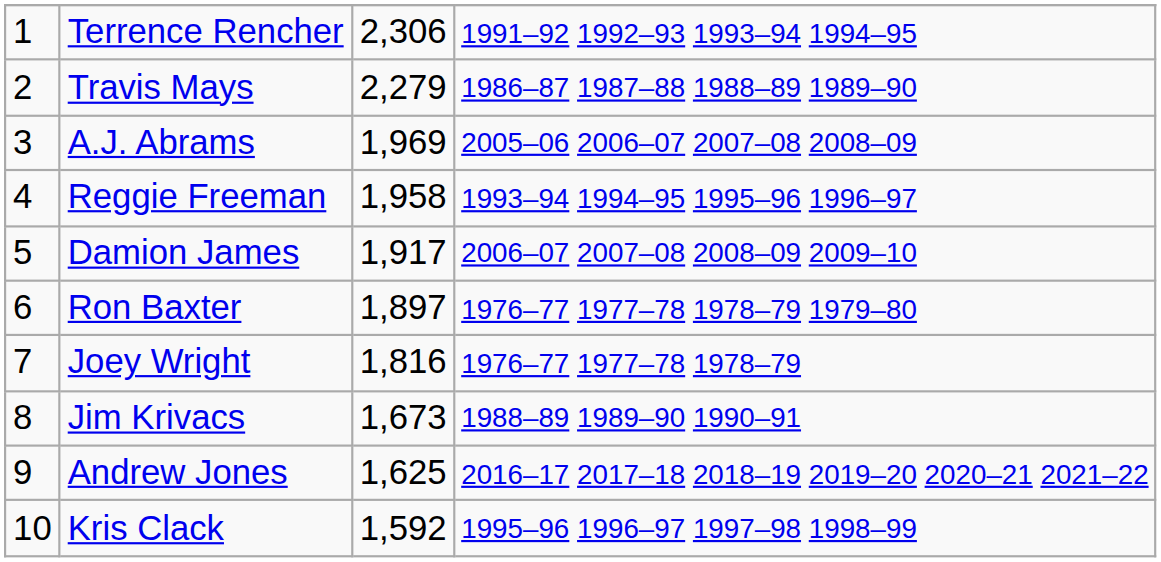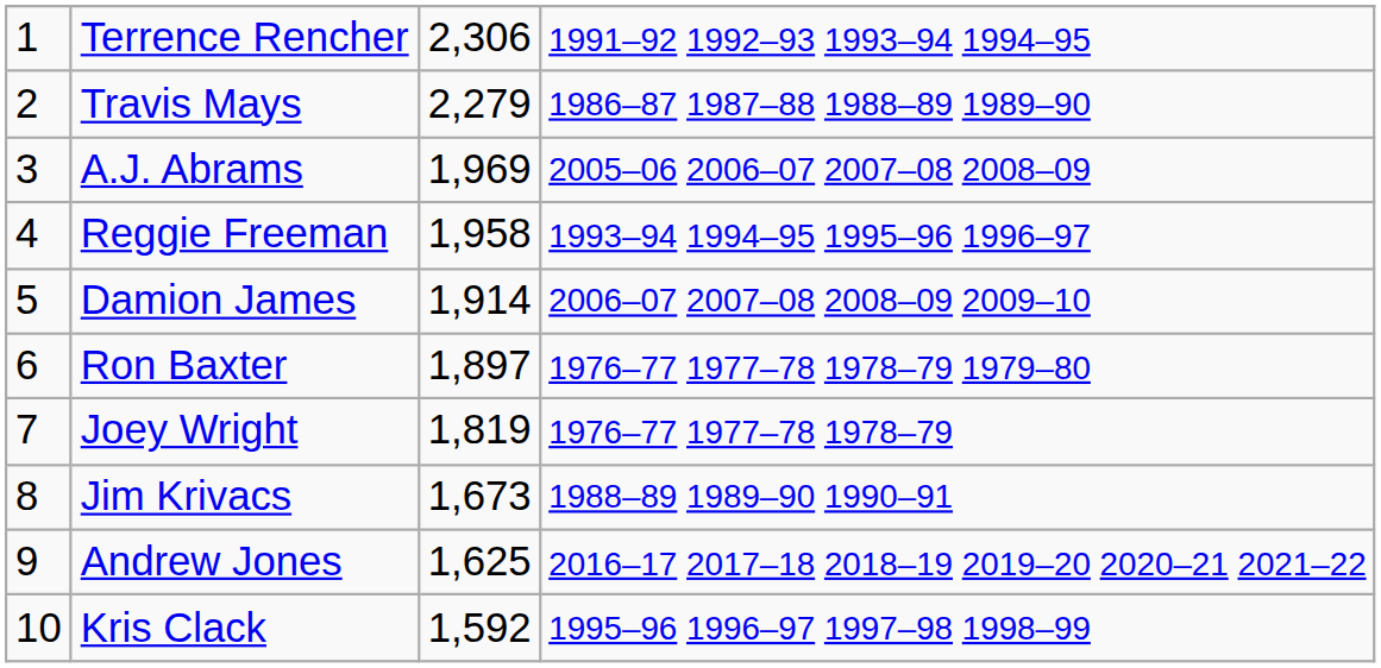 <table class="wikitable"92>
 <tr>
 </tr>
 <tr>
 <td>1</td>
 <td><a href='#'>Terrence Rencher</a></td>
 <td>2,306</td>
 <td style="font-size:80%;"><a href='#'>1991–92</a> <a href='#'>1992–93</a> <a href='#'>1993–94</a> <a href='#'>1994–95</a></td>
 </tr>
 <tr>
 <td>2</td>
 <td><a href='#'>Travis Mays</a></td>
 <td>2,279</td>
 <td style="font-size:80%;"><a href='#'>1986–87</a> <a href='#'>1987–88</a> <a href='#'>1988–89</a> <a href='#'>1989–90</a></td>
 </tr>
 <tr>
 <td>3</td>
 <td><a href='#'>A.J. Abrams</a></td>
 <td>1,969</td>
 <td style="font-size:80%;"><a href='#'>2005–06</a> <a href='#'>2006–07</a> <a href='#'>2007–08</a> <a href='#'>2008–09</a></td>
 </tr>
 <tr>
 <td>4</td>
 <td><a href='#'>Reggie Freeman</a></td>
 <td>1,958</td>
 <td style="font-size:80%;"><a href='#'>1993–94</a> <a href='#'>1994–95</a> <a href='#'>1995–96</a> <a href='#'>1996–97</a></td>
 </tr>
 <tr>
 <td>5</td>
 <td><a href='#'>Damion James</a></td>
-<td>1,917</td>
+<td>1,914</td>
 <td style="font-size:80%;"><a href='#'>2006–07</a> <a href='#'>2007–08</a> <a href='#'>2008–09</a> <a href='#'>2009–10</a></td>
 </tr>
 <tr>
 <td>6</td>
 <td><a href='#'>Ron Baxter</a></td>
 <td>1,897</td>
 <td style="font-size:80%;"><a href='#'>1976–77</a> <a href='#'>1977–78</a> <a href='#'>1978–79</a> <a href='#'>1979–80</a></td>
 </tr>
 <tr>
 <td>7</td>
 <td><a href='#'>Joey Wright</a></td>
-<td>1,816</td>
+<td>1,819</td>
 <td style="font-size:80%;"><a href='#'>1976–77</a> <a href='#'>1977–78</a> <a href='#'>1978–79</a></td>
 </tr>
 <tr>
 <td>8</td>
 <td><a href='#'>Jim Krivacs</a></td>
 <td>1,673</td>
 <td style="font-size:80%;"><a href='#'>1988–89</a> <a href='#'>1989–90</a> <a href='#'>1990–91</a></td>
 </tr>
 <tr>
 <td>9</td>
 <td><a href='#'>Andrew Jones</a></td>
 <td>1,625</td>
 <td style="font-size:80%;"><a href='#'>2016–17</a> <a href='#'>2017–18</a> <a href='#'>2018–19</a> <a href='#'>2019–20</a> <a href='#'>2020–21</a> <a href='#'>2021–22</a></td>
 </tr>
 <tr>
 <td>10</td>
 <td><a href='#'>Kris Clack</a></td>
 <td>1,592</td>
 <td style="font-size:80%;"><a href='#'>1995–96</a> <a href='#'>1996–97</a> <a href='#'>1997–98</a> <a href='#'>1998–99</a></td>
 </tr>
 </table>
